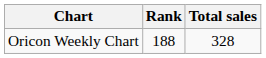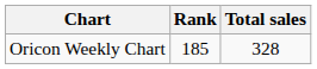 <table class="wikitable">
 <tr>
 <th>Chart</th>
 <th>Rank</th>
 <th>Total sales</th>
 </tr>
 <tr>
 <td>Oricon Weekly Chart</td>
-<td align="center">188</td>
+<td align="center">185</td>
 <td align="center">328</td>
 </tr>
 </table>
